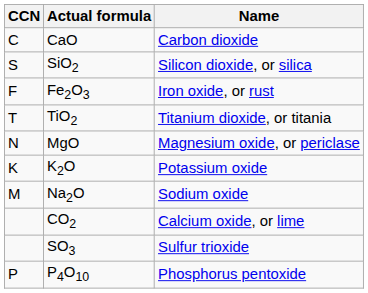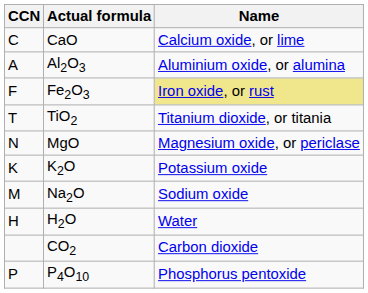 <table class="wikitable">
 <tr>
 <th>CCN</th>
 <th>Actual formula</th>
 <th>Name</th>
 </tr>
 <tr>
 <td>C</td>
 <td>CaO</td>
-<td><a href='#'>Carbon dioxide</a></td>
+<td><a href='#'>Calcium oxide</a>, or <a href='#'>lime</a></td>
 </tr>
 <tr>
-<td>S</td>
-<td>SiO<sub>2</sub></td>
-<td><a href='#'>Silicon dioxide</a>, or <a href='#'>silica</a></td>
+<td>A</td>
+<td>Al<sub>2</sub>O<sub>3</sub></td>
+<td><a href='#'>Aluminium oxide</a>, or <a href='#'>alumina</a></td>
 </tr>
 <tr>
 <td>F</td>
 <td>Fe<sub>2</sub>O<sub>3</sub></td>
-<td><a href='#'>Iron oxide</a>, or <a href='#'>rust</a></td>
+<td style="background: khaki;"><a href='#'>Iron oxide</a>, or <a href='#'>rust</a></td>
 </tr>
 <tr>
 <td>T</td>
 <td>TiO<sub>2</sub></td>
 <td><a href='#'>Titanium dioxide</a>, or titania</td>
 </tr>
 <tr>
 <td>N</td>
 <td>MgO</td>
 <td><a href='#'>Magnesium oxide</a>, or <a href='#'>periclase</a></td>
 </tr>
 <tr>
 <td>K</td>
 <td>K<sub>2</sub>O</td>
 <td><a href='#'>Potassium oxide</a></td>
 </tr>
 <tr>
 <td>M</td>
 <td>Na<sub>2</sub>O</td>
 <td><a href='#'>Sodium oxide</a></td>
 </tr>
 <tr>
-<td></td>
-<td>CO<sub>2</sub></td>
-<td><a href='#'>Calcium oxide</a>, or <a href='#'>lime</a></td>
+<td>H</td>
+<td>H<sub>2</sub>O</td>
+<td><a href='#'>Water</a></td>
 </tr>
 <tr>
 <td></td>
-<td>SO<sub>3</sub></td>
-<td><a href='#'>Sulfur trioxide</a></td>
+<td>CO<sub>2</sub></td>
+<td><a href='#'>Carbon dioxide</a></td>
 </tr>
 <tr>
 <td>P</td>
 <td>P<sub>4</sub>O<sub>10</sub></td>
 <td><a href='#'>Phosphorus pentoxide</a></td>
 </tr>
 </table>
